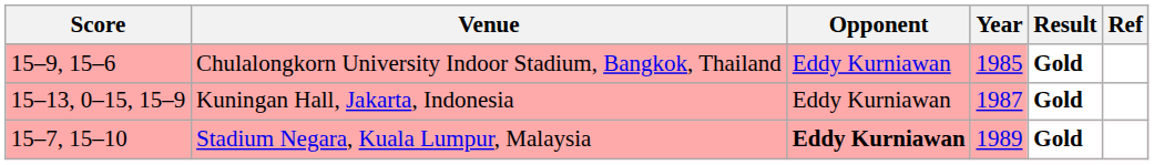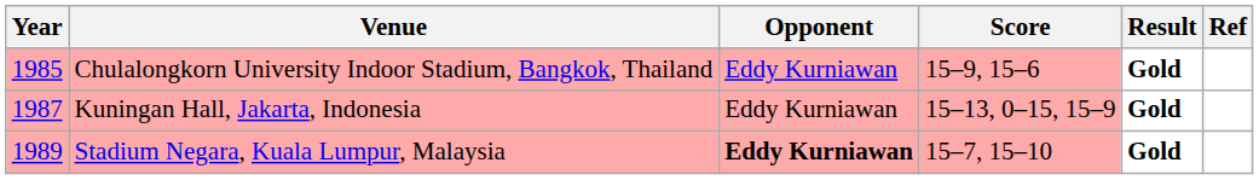 <table class="sortable wikitable" style="font-size: 90%;">
 <tr>
-<th>Score</th>
+<th>Year</th>
 <th>Venue</th>
 <th>Opponent</th>
-<th>Year</th>
+<th>Score</th>
 <th>Result</th>
 <th>Ref</th>
 </tr>
 <tr style="background:#FFAAAA">
-<td align="left">15–9, 15–6</td>
+<td align="center"><a href='#'>1985</a></td>
 <td align="left">Chulalongkorn University Indoor Stadium, <a href='#'>Bangkok</a>, Thailand</td>
 <td align="left"> <a href='#'>Eddy Kurniawan</a></td>
-<td align="center"><a href='#'>1985</a></td>
+<td align="left">15–9, 15–6</td>
 <td style="text-align:left; background:white"> <strong>Gold</strong></td>
 <td style="text-align:center; background:white"></td>
 </tr>
 <tr style="background:#FFAAAA">
-<td align="left">15–13, 0–15, 15–9</td>
+<td align="center"><a href='#'>1987</a></td>
 <td align="left">Kuningan Hall, <a href='#'>Jakarta</a>, Indonesia</td>
 <td align="left"> Eddy Kurniawan</td>
-<td align="center"><a href='#'>1987</a></td>
+<td align="left">15–13, 0–15, 15–9</td>
 <td style="text-align:left; background:white"> <strong>Gold</strong></td>
 <td style="text-align:center; background:white"></td>
 </tr>
 <tr style="background:#FFAAAA">
-<td align="left">15–7, 15–10</td>
+<td align="center"><a href='#'>1989</a></td>
 <td align="left"><a href='#'>Stadium Negara</a>, <a href='#'>Kuala Lumpur</a>, Malaysia</td>
 <td align="left"><strong> Eddy Kurniawan</strong></td>
-<td align="center"><a href='#'>1989</a></td>
+<td align="left">15–7, 15–10</td>
 <td style="text-align:left; background:white"> <strong>Gold</strong></td>
 <td style="text-align:center; background:white"></td>
 </tr>
 </table>
